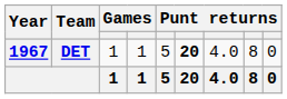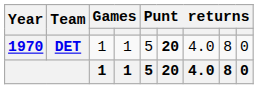 <table class="wikitable" style="text-align:center;">
 <tr>
 <th rowspan="2">Year</th>
 <th rowspan="2">Team</th>
 <th colspan="2">Games</th>
 <th colspan="5">Punt returns</th>
 </tr>
 <tr>
 <th></th>
 <th></th>
 <th></th>
 <th></th>
 <th></th>
 <th></th>
 <th></th>
 </tr>
 <tr>
-<th><a href='#'>1967</a></th>
+<th><a href='#'>1970</a></th>
 <th><a href='#'>DET</a></th>
 <td>1</td>
 <td>1</td>
 <td>5</td>
 <td><strong>20</strong></td>
 <td>4.0</td>
 <td>8</td>
 <td>0</td>
 </tr>
 <tr>
 <th colspan="2"></th>
 <th>1</th>
 <th>1</th>
 <th>5</th>
 <th>20</th>
 <th>4.0</th>
 <th>8</th>
 <th>0</th>
 </tr>
 </table>
